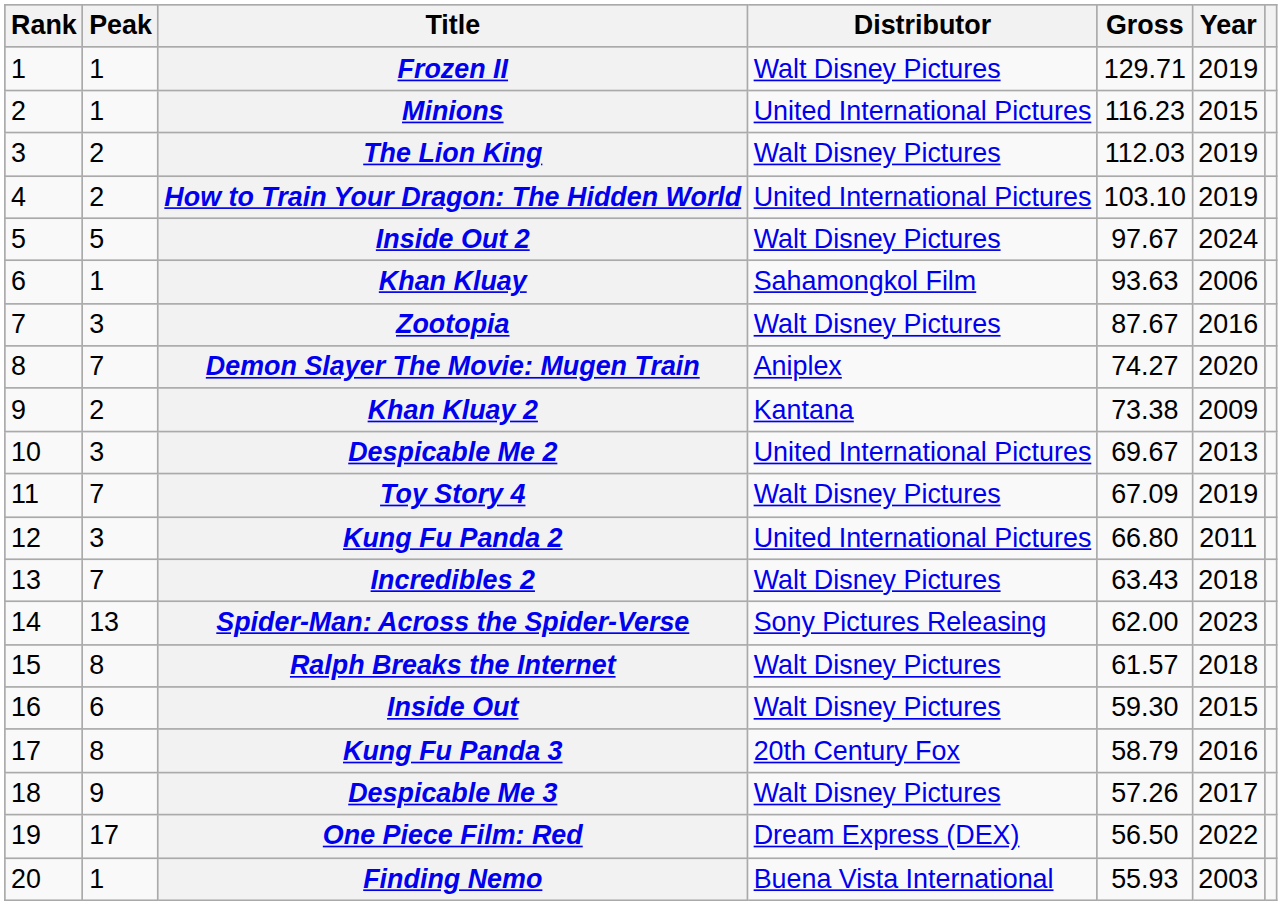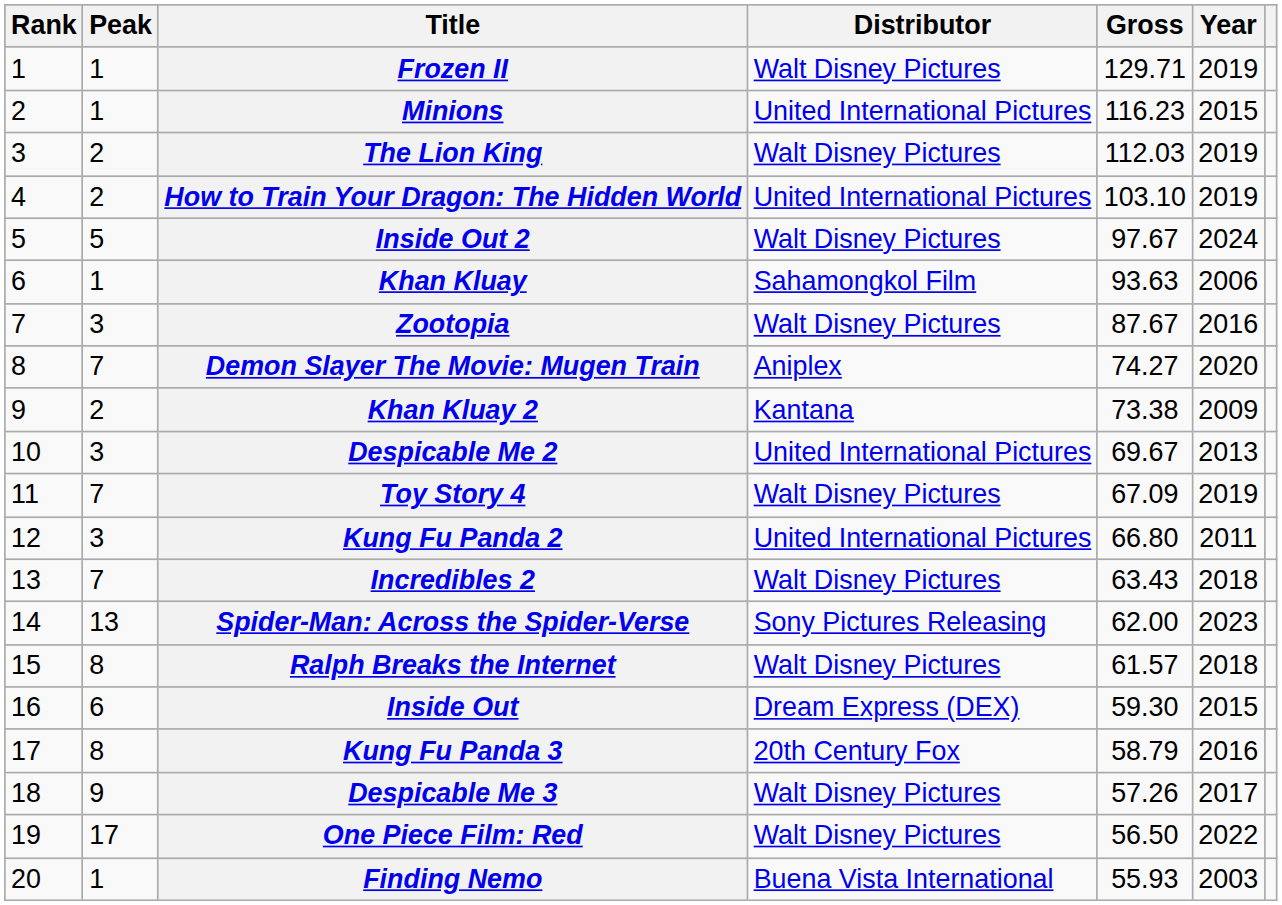 <table class="wikitable sortable plainrowheaders" style="margin:auto; margin:auto;">
 <tr>
 <th scope="col">Rank</th>
 <th scope="col">Peak</th>
 <th scope="col">Title</th>
 <th scope="col">Distributor</th>
 <th scope="col">Gross<br></th>
 <th scope="col">Year</th>
 <th scope="col" class="unsortable"></th>
 </tr>
 <tr>
 <td>1</td>
 <td>1</td>
 <th scope="row"><em><a href='#'>Frozen II</a></em></th>
 <td style="text-align:left;"><a href='#'>Walt Disney Pictures</a></td>
 <td style="text-align:center;">129.71</td>
 <td style="text-align:center;">2019</td>
 <td style="text-align:center;"></td>
 </tr>
 <tr>
 <td>2</td>
 <td>1</td>
 <th scope="row"><em><a href='#'>Minions</a></em></th>
 <td style="text-align:left;"><a href='#'>United International Pictures</a></td>
 <td style="text-align:center;">116.23</td>
 <td style="text-align:center;">2015</td>
 <td style="text-align:center;"></td>
 </tr>
 <tr>
 <td>3</td>
 <td>2</td>
 <th scope="row"><em><a href='#'>The Lion King</a></em></th>
 <td style="text-align:left;"><a href='#'>Walt Disney Pictures</a></td>
 <td style="text-align:center;">112.03</td>
 <td style="text-align:center;">2019</td>
 <td style="text-align:center;"></td>
 </tr>
 <tr>
 <td>4</td>
 <td>2</td>
 <th scope="row"><em><a href='#'>How to Train Your Dragon: The Hidden World</a></em></th>
 <td style="text-align:left;"><a href='#'>United International Pictures</a></td>
 <td style="text-align:center;">103.10</td>
 <td style="text-align:center;">2019</td>
 <td style="text-align:center;"></td>
 </tr>
 <tr>
 <td>5</td>
 <td>5</td>
 <th scope="row"><em><a href='#'>Inside Out 2</a></em></th>
 <td style="text-align:left;"><a href='#'>Walt Disney Pictures</a></td>
 <td style="text-align:center;">97.67</td>
 <td style="text-align:center;">2024</td>
 <td style="text-align:center;"></td>
 </tr>
 <tr>
 <td>6</td>
 <td>1</td>
 <th scope="row"><em><a href='#'>Khan Kluay</a></em></th>
 <td style="text-align:left;"><a href='#'>Sahamongkol Film</a></td>
 <td style="text-align:center;">93.63</td>
 <td style="text-align:center;">2006</td>
 <td style="text-align:center;"></td>
 </tr>
 <tr>
 <td>7</td>
 <td>3</td>
 <th scope="row"><em><a href='#'>Zootopia</a></em></th>
 <td style="text-align:left;"><a href='#'>Walt Disney Pictures</a></td>
 <td style="text-align:center;">87.67</td>
 <td style="text-align:center;">2016</td>
 <td style="text-align:center;"></td>
 </tr>
 <tr>
 <td>8</td>
 <td>7</td>
 <th scope="row"><em><a href='#'>Demon Slayer The Movie: Mugen Train</a></em></th>
 <td style="text-align:left;"><a href='#'>Aniplex</a></td>
 <td style="text-align:center;">74.27</td>
 <td style="text-align:center;">2020</td>
 <td style="text-align:center;"></td>
 </tr>
 <tr>
 <td>9</td>
 <td>2</td>
 <th scope="row"><em><a href='#'>Khan Kluay 2</a></em></th>
 <td style="text-align:left;"><a href='#'>Kantana</a></td>
 <td style="text-align:center;">73.38</td>
 <td style="text-align:center;">2009</td>
 <td style="text-align:center;"></td>
 </tr>
 <tr>
 <td>10</td>
 <td>3</td>
 <th scope="row"><em><a href='#'>Despicable Me 2</a></em></th>
 <td style="text-align:left;"><a href='#'>United International Pictures</a></td>
 <td style="text-align:center;">69.67</td>
 <td style="text-align:center;">2013</td>
 <td style="text-align:center;"></td>
 </tr>
 <tr>
 <td>11</td>
 <td>7</td>
 <th scope="row"><em><a href='#'>Toy Story 4</a></em></th>
 <td style="text-align:left;"><a href='#'>Walt Disney Pictures</a></td>
 <td style="text-align:center;">67.09</td>
 <td style="text-align:center;">2019</td>
 <td style="text-align:center;"></td>
 </tr>
 <tr>
 <td>12</td>
 <td>3</td>
 <th scope="row"><em><a href='#'>Kung Fu Panda 2</a></em></th>
 <td style="text-align:left;"><a href='#'>United International Pictures</a></td>
 <td style="text-align:center;">66.80</td>
 <td style="text-align:center;">2011</td>
 <td style="text-align:center;"></td>
 </tr>
 <tr>
 <td>13</td>
 <td>7</td>
 <th scope="row"><em><a href='#'>Incredibles 2</a></em></th>
 <td style="text-align:left;"><a href='#'>Walt Disney Pictures</a></td>
 <td style="text-align:center;">63.43</td>
 <td style="text-align:center;">2018</td>
 <td style="text-align:center;"></td>
 </tr>
 <tr>
 <td>14</td>
 <td>13</td>
 <th scope="row"><em><a href='#'>Spider-Man: Across the Spider-Verse</a></em></th>
 <td style="text-align:left;"><a href='#'>Sony Pictures Releasing</a></td>
 <td style="text-align:center;">62.00</td>
 <td style="text-align:center;">2023</td>
 <td style="text-align:center;"></td>
 </tr>
 <tr>
 <td>15</td>
 <td>8</td>
 <th scope="row"><em><a href='#'>Ralph Breaks the Internet</a></em></th>
 <td style="text-align:left;"><a href='#'>Walt Disney Pictures</a></td>
 <td style="text-align:center;">61.57</td>
 <td style="text-align:center;">2018</td>
 <td style="text-align:center;"></td>
 </tr>
 <tr>
 <td>16</td>
 <td>6</td>
 <th scope="row"><em><a href='#'>Inside Out</a></em></th>
-<td style="text-align:left;"><a href='#'>Walt Disney Pictures</a></td>
+<td style="text-align:left;"><a href='#'>Dream Express (DEX)</a></td>
 <td style="text-align:center;">59.30</td>
 <td style="text-align:center;">2015</td>
 <td style="text-align:center;"></td>
 </tr>
 <tr>
 <td>17</td>
 <td>8</td>
 <th scope="row"><em><a href='#'>Kung Fu Panda 3</a></em></th>
 <td style="text-align:left;"><a href='#'>20th Century Fox</a></td>
 <td style="text-align:center;">58.79</td>
 <td style="text-align:center;">2016</td>
 <td style="text-align:center;"></td>
 </tr>
 <tr>
 <td>18</td>
 <td>9</td>
 <th scope="row"><em><a href='#'>Despicable Me 3</a></em></th>
 <td style="text-align:left;"><a href='#'>Walt Disney Pictures</a></td>
 <td style="text-align:center;">57.26</td>
 <td style="text-align:center;">2017</td>
 <td style="text-align:center;"></td>
 </tr>
 <tr>
 <td>19</td>
 <td>17</td>
 <th scope="row"><em><a href='#'>One Piece Film: Red</a></em></th>
-<td style="text-align:left;"><a href='#'>Dream Express (DEX)</a></td>
+<td style="text-align:left;"><a href='#'>Walt Disney Pictures</a></td>
 <td style="text-align:center;">56.50</td>
 <td style="text-align:center;">2022</td>
 <td style="text-align:center;"></td>
 </tr>
 <tr>
 <td>20</td>
 <td>1</td>
 <th scope="row"><em><a href='#'>Finding Nemo</a></em></th>
 <td style="text-align:left;"><a href='#'>Buena Vista International</a></td>
 <td style="text-align:center;">55.93</td>
 <td style="text-align:center;">2003</td>
 <td style="text-align:center;"></td>
 </tr>
 </table>
